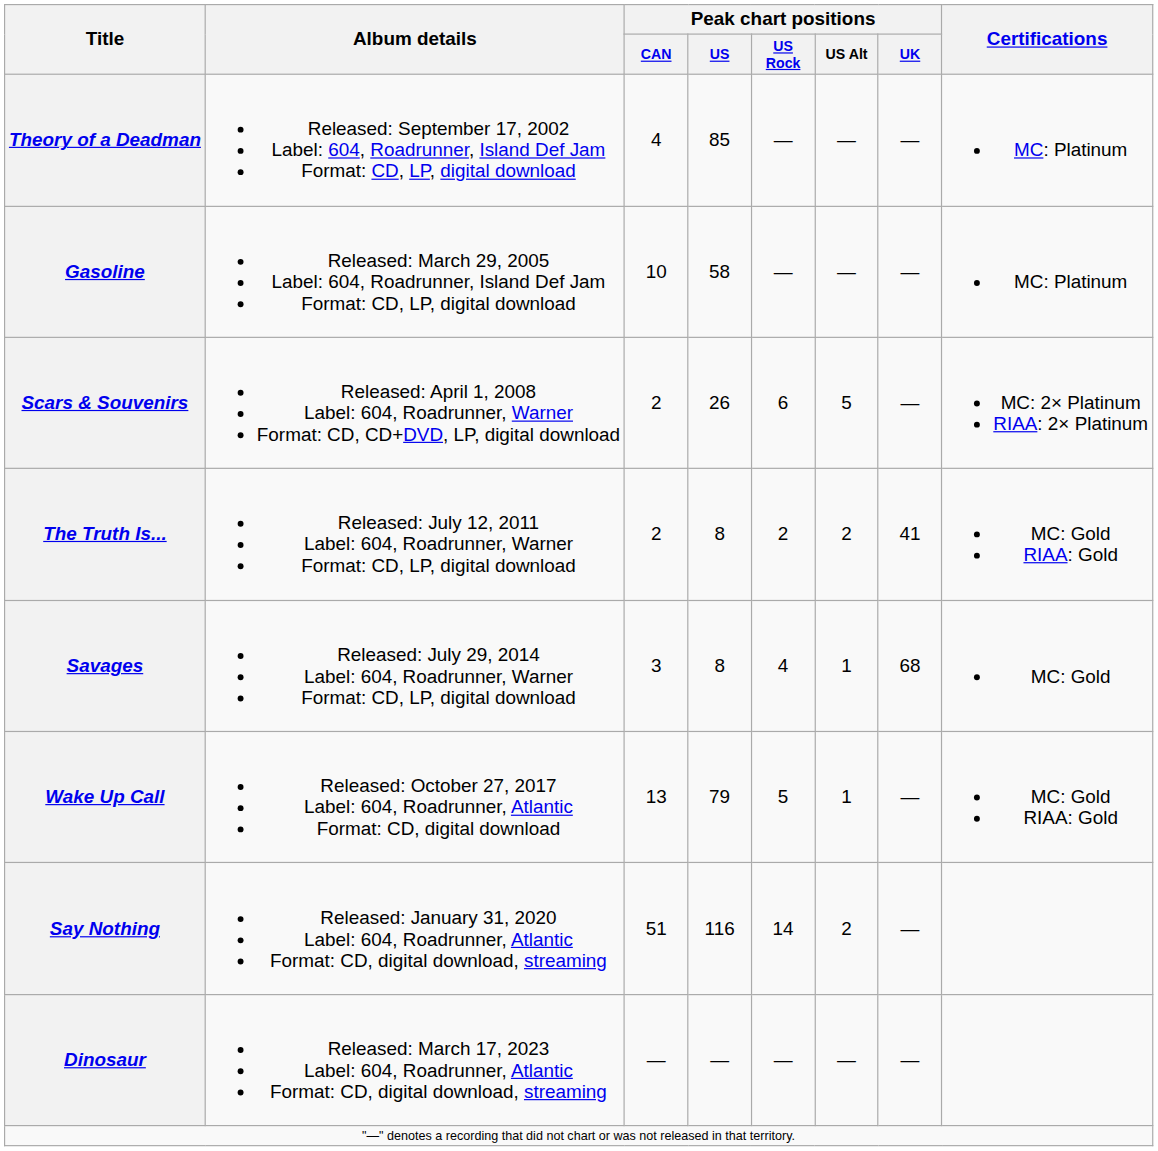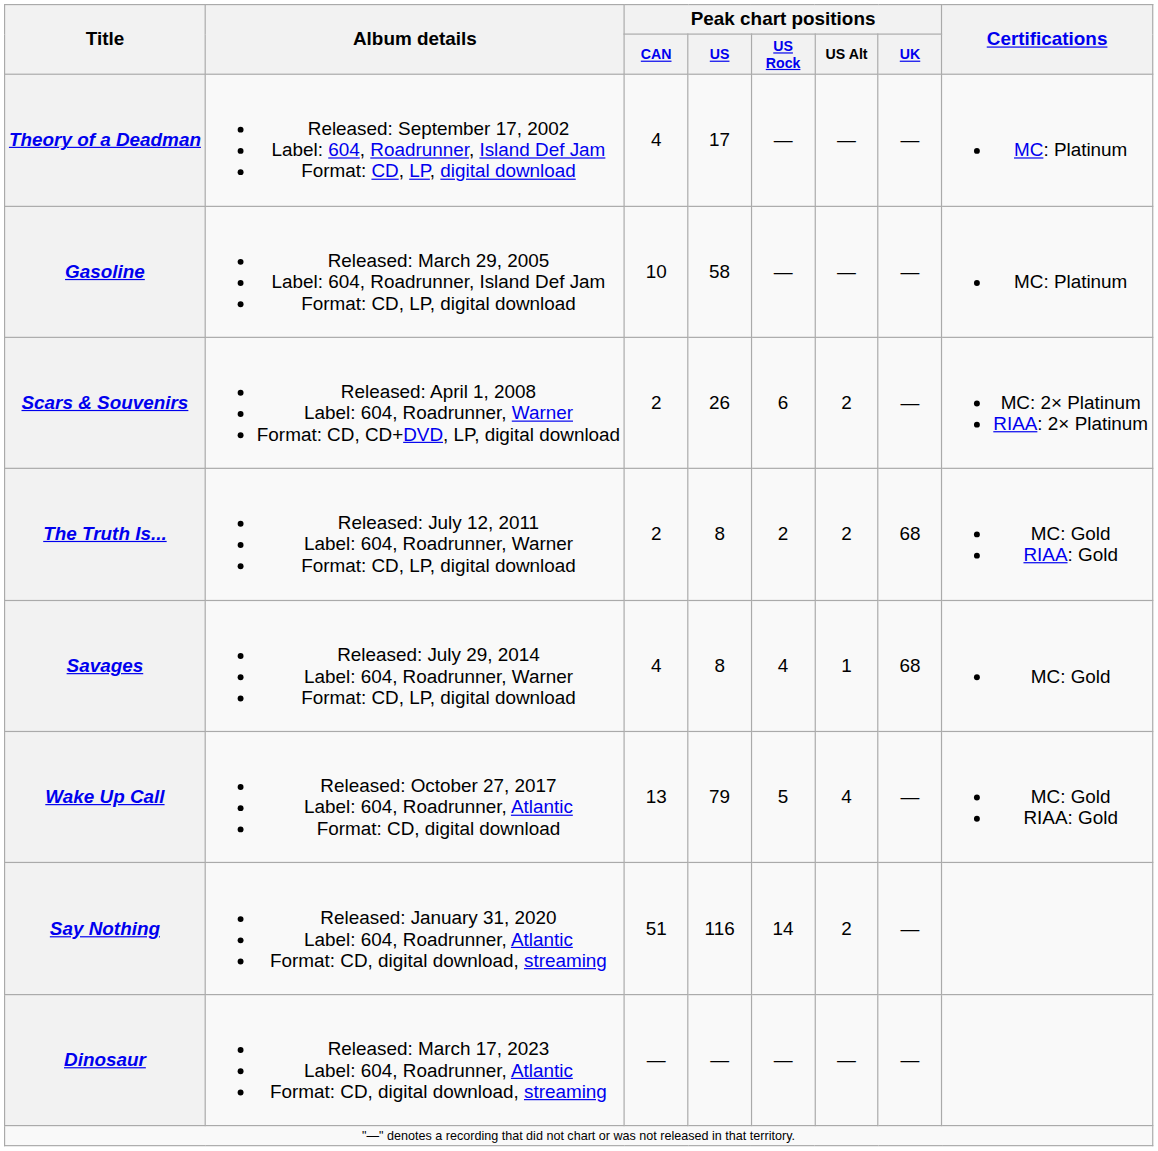 <table class="wikitable plainrowheaders" style="text-align:center;">
 <tr>
 <th scope="col" rowspan="2">Title</th>
 <th scope="col" rowspan="2">Album details</th>
 <th scope="col" colspan="5">Peak chart positions</th>
 <th scope="col" rowspan="2"><a href='#'>Certifications</a></th>
 </tr>
 <tr style="font-size:75%; text-align:center;">
 <th scope="col" style="width:4em;"><a href='#'>CAN</a><br></th>
 <th scope="col" style="width:4em;"><a href='#'>US</a><br></th>
 <th scope="col" style="width:4em;"><a href='#'>US Rock</a><br></th>
 <th scope="col" style="width:4em;">US Alt<br></th>
 <th scope="col" style="width:4em;"><a href='#'>UK</a><br></th>
 </tr>
 <tr>
 <th scope="row" style="white-space: nowrap;"><em><a href='#'>Theory of a Deadman</a></em></th>
 <td style="white-space: nowrap;"><br><ul><li>Released: September 17, 2002</li><li>Label: <a href='#'>604</a>, <a href='#'>Roadrunner</a>, <a href='#'>Island Def Jam</a></li><li>Format: <a href='#'>CD</a>, <a href='#'>LP</a>, <a href='#'>digital download</a></li></ul></td>
 <td>4</td>
-<td>85</td>
+<td>17</td>
 <td>—</td>
 <td>—</td>
 <td>—</td>
 <td><br><ul><li><a href='#'>MC</a>: Platinum</li></ul></td>
 </tr>
 <tr>
 <th scope="row"><em><a href='#'>Gasoline</a></em></th>
 <td><br><ul><li>Released: March 29, 2005</li><li>Label: 604, Roadrunner, Island Def Jam</li><li>Format: CD, LP, digital download</li></ul></td>
 <td>10</td>
 <td>58</td>
 <td>—</td>
 <td>—</td>
 <td>—</td>
 <td><br><ul><li>MC: Platinum</li></ul></td>
 </tr>
 <tr>
 <th scope="row"><em><a href='#'>Scars & Souvenirs</a></em></th>
 <td><br><ul><li>Released: April 1, 2008</li><li>Label: 604, Roadrunner, <a href='#'>Warner</a></li><li>Format: CD, CD+<a href='#'>DVD</a>, LP, digital download</li></ul></td>
 <td>2</td>
 <td>26</td>
 <td>6</td>
-<td>5</td>
+<td>2</td>
 <td>—</td>
 <td style="white-space: nowrap;"><br><ul><li>MC: 2× Platinum</li><li><a href='#'>RIAA</a>: 2× Platinum</li></ul></td>
 </tr>
 <tr>
 <th scope="row"><em><a href='#'>The Truth Is...</a></em></th>
 <td><br><ul><li>Released: July 12, 2011</li><li>Label: 604, Roadrunner, Warner</li><li>Format: CD, LP, digital download</li></ul></td>
 <td>2</td>
 <td>8</td>
 <td>2</td>
 <td>2</td>
-<td>41</td>
+<td>68</td>
 <td><br><ul><li>MC: Gold</li><li><a href='#'>RIAA</a>: Gold</li></ul></td>
 </tr>
 <tr>
 <th scope="row"><em><a href='#'>Savages</a></em></th>
 <td><br><ul><li>Released: July 29, 2014</li><li>Label: 604, Roadrunner, Warner</li><li>Format: CD, LP, digital download</li></ul></td>
-<td>3</td>
+<td>4</td>
 <td>8</td>
 <td>4</td>
 <td>1</td>
 <td>68</td>
 <td><br><ul><li>MC: Gold</li></ul></td>
 </tr>
 <tr>
 <th scope="row"><em><a href='#'>Wake Up Call</a></em></th>
 <td><br><ul><li>Released: October 27, 2017</li><li>Label: 604, Roadrunner, <a href='#'>Atlantic</a></li><li>Format: CD, digital download</li></ul></td>
 <td>13</td>
 <td>79</td>
 <td>5</td>
-<td>1</td>
+<td>4</td>
 <td>—</td>
 <td><br><ul><li>MC: Gold</li><li>RIAA: Gold</li></ul></td>
 </tr>
 <tr>
 <th scope="row"><em><a href='#'>Say Nothing</a></em></th>
 <td><br><ul><li>Released: January 31, 2020</li><li>Label: 604, Roadrunner, <a href='#'>Atlantic</a></li><li>Format: CD, digital download, <a href='#'>streaming</a></li></ul></td>
 <td>51</td>
 <td>116</td>
 <td>14</td>
 <td>2</td>
 <td>—</td>
 <td></td>
 </tr>
 <tr>
 <th scope="row"><em><a href='#'>Dinosaur</a></em></th>
 <td><br><ul><li>Released: March 17, 2023</li><li>Label: 604, Roadrunner, <a href='#'>Atlantic</a></li><li>Format: CD, digital download, <a href='#'>streaming</a></li></ul></td>
 <td>—</td>
 <td>—</td>
 <td>—</td>
 <td>—</td>
 <td>—</td>
 <td></td>
 </tr>
 <tr>
 <td align="center" colspan="9" style="font-size: 8pt">"—" denotes a recording that did not chart or was not released in that territory.</td>
 </tr>
 </table>
